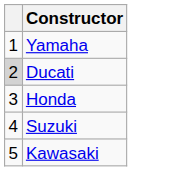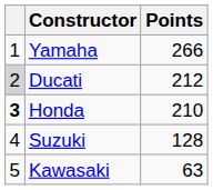 <table class="wikitable" style="font-size: 95%;">
 <tr>
 <th></th>
 <th>Constructor</th>
+<th>Points</th>
 </tr>
 <tr>
 <td align=center>1</td>
 <td> <a href='#'>Yamaha</a></td>
+<td align=right>266</td>
 </tr>
 <tr>
 <td align=center style="background: lightgrey;">2</td>
 <td> <a href='#'>Ducati</a></td>
+<td align=right>212</td>
 </tr>
 <tr>
-<td align=center>3</td>
+<td align=center><strong>3</strong></td>
 <td> <a href='#'>Honda</a></td>
+<td align=right>210</td>
 </tr>
 <tr>
 <td align=center>4</td>
 <td> <a href='#'>Suzuki</a></td>
+<td align=right>128</td>
 </tr>
 <tr>
 <td align=center>5</td>
 <td> <a href='#'>Kawasaki</a></td>
+<td align=right>63</td>
 </tr>
 </table>
